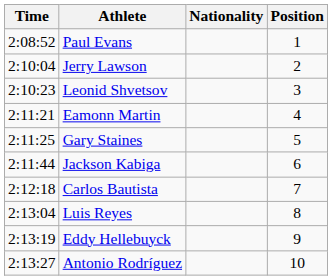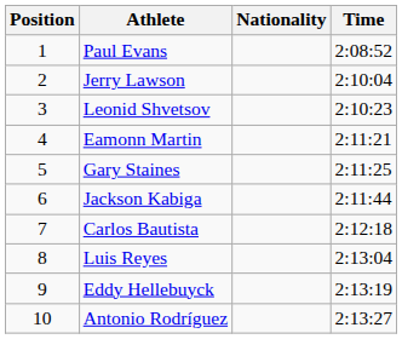 <table class="wikitable sortable">
 <tr>
-<th>Time</th>
+<th>Position</th>
 <th>Athlete</th>
 <th>Nationality</th>
-<th>Position</th>
+<th>Time</th>
 </tr>
 <tr>
-<td>2:08:52</td>
+<td style="text-align:center">1</td>
 <td><a href='#'>Paul Evans</a></td>
 <td></td>
-<td style="text-align:center">1</td>
+<td>2:08:52</td>
 </tr>
 <tr>
-<td>2:10:04</td>
+<td style="text-align:center">2</td>
 <td><a href='#'>Jerry Lawson</a></td>
 <td></td>
-<td style="text-align:center">2</td>
+<td>2:10:04</td>
 </tr>
 <tr>
-<td>2:10:23</td>
+<td style="text-align:center">3</td>
 <td><a href='#'>Leonid Shvetsov</a></td>
 <td></td>
-<td style="text-align:center">3</td>
+<td>2:10:23</td>
 </tr>
 <tr>
-<td>2:11:21</td>
+<td style="text-align:center">4</td>
 <td><a href='#'>Eamonn Martin</a></td>
 <td></td>
-<td style="text-align:center">4</td>
+<td>2:11:21</td>
 </tr>
 <tr>
-<td>2:11:25</td>
+<td style="text-align:center">5</td>
 <td><a href='#'>Gary Staines</a></td>
 <td></td>
-<td style="text-align:center">5</td>
+<td>2:11:25</td>
 </tr>
 <tr>
-<td>2:11:44</td>
+<td style="text-align:center">6</td>
 <td><a href='#'>Jackson Kabiga</a></td>
 <td></td>
-<td style="text-align:center">6</td>
+<td>2:11:44</td>
 </tr>
 <tr>
-<td>2:12:18</td>
+<td style="text-align:center">7</td>
 <td><a href='#'>Carlos Bautista</a></td>
 <td></td>
-<td style="text-align:center">7</td>
+<td>2:12:18</td>
 </tr>
 <tr>
-<td>2:13:04</td>
+<td style="text-align:center">8</td>
 <td><a href='#'>Luis Reyes</a></td>
 <td></td>
-<td style="text-align:center">8</td>
+<td>2:13:04</td>
 </tr>
 <tr>
-<td>2:13:19</td>
+<td style="text-align:center">9</td>
 <td><a href='#'>Eddy Hellebuyck</a></td>
 <td></td>
-<td style="text-align:center">9</td>
+<td>2:13:19</td>
 </tr>
 <tr>
-<td>2:13:27</td>
+<td style="text-align:center">10</td>
 <td><a href='#'>Antonio Rodríguez</a></td>
 <td></td>
-<td style="text-align:center">10</td>
+<td>2:13:27</td>
 </tr>
 </table>
